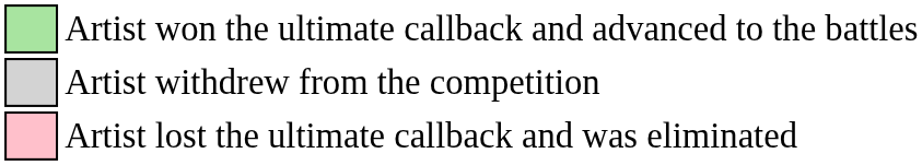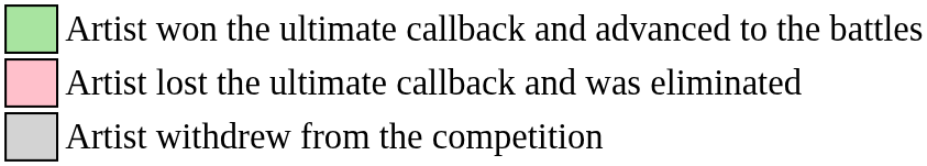 <table class="toccolours" style="font-size: 100%; white-space: nowrap">
 <tr>
 <td style="background:#A8E4A0; border: 1px solid black">     </td>
 <td>Artist won the ultimate callback and advanced to the battles</td>
 </tr>
 <tr>
+<td style="background:pink; border: 1px solid black">     </td>
+<td>Artist lost the ultimate callback and was eliminated</td>
+</tr>
+<tr>
 <td style="background:lightgray; border: 1px solid black">     </td>
 <td>Artist withdrew from the competition</td>
 </tr>
-<tr>
-<td style="background:pink; border: 1px solid black">     </td>
-<td>Artist lost the ultimate callback and was eliminated</td>
-</tr>
 </table>
